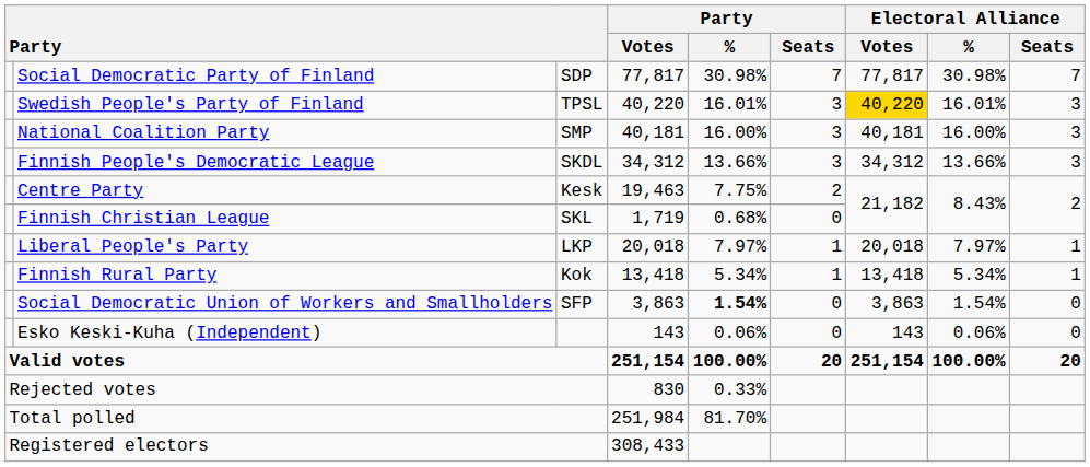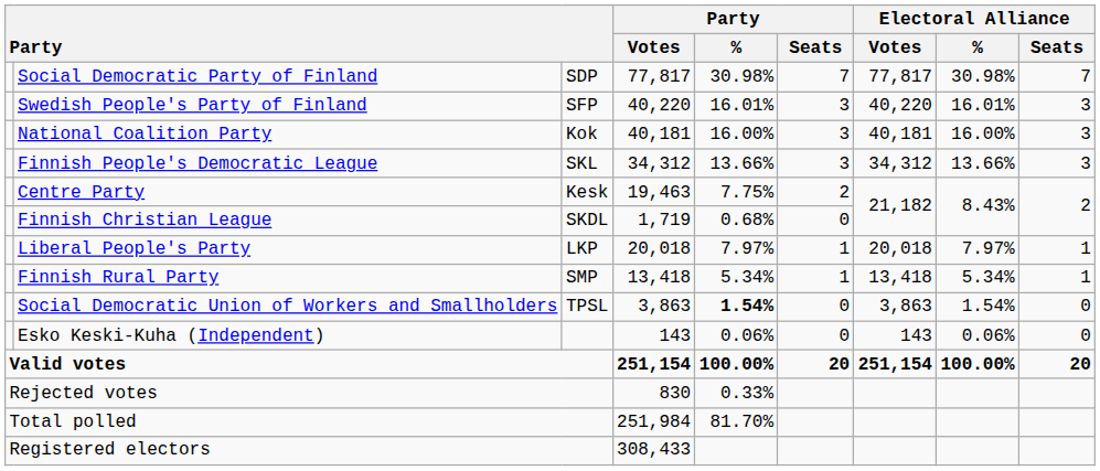 <table class="wikitable" border="1" style="text-align:right;">
 <tr>
 <th style="text-align:left;" valign=bottom rowspan=2 colspan=3>Party</th>
 <th colspan=3>Party</th>
 <th colspan=3>Electoral Alliance</th>
 </tr>
 <tr>
 <th align=center valign=bottom width="50">Votes</th>
 <th align=center valign=bottom width="50">%</th>
 <th align=center valign=bottom width="50">Seats</th>
 <th align=center valign=bottom width="50">Votes</th>
 <th align=center valign=bottom width="50">%</th>
 <th align=center valign=bottom width="50">Seats</th>
 </tr>
 <tr>
 <td></td>
 <td align=left style="white-space: nowrap;"><a href='#'>Social Democratic Party of Finland</a></td>
 <td align=left>SDP</td>
 <td>77,817</td>
 <td>30.98%</td>
 <td>7</td>
 <td>77,817</td>
 <td>30.98%</td>
 <td>7</td>
 </tr>
 <tr>
 <td></td>
 <td align=left><a href='#'>Swedish People's Party of Finland</a></td>
-<td align=left>TPSL</td>
+<td align=left>SFP</td>
 <td>40,220</td>
 <td>16.01%</td>
 <td>3</td>
-<td style="background: gold;">40,220</td>
+<td>40,220</td>
 <td>16.01%</td>
 <td>3</td>
 </tr>
 <tr>
 <td></td>
 <td align=left><a href='#'>National Coalition Party</a></td>
-<td align=left>SMP</td>
+<td align=left>Kok</td>
 <td>40,181</td>
 <td>16.00%</td>
 <td>3</td>
 <td>40,181</td>
 <td>16.00%</td>
 <td>3</td>
 </tr>
 <tr>
 <td></td>
 <td align=left><a href='#'>Finnish People's Democratic League</a></td>
-<td align=left>SKDL</td>
+<td align=left>SKL</td>
 <td>34,312</td>
 <td>13.66%</td>
 <td>3</td>
 <td>34,312</td>
 <td>13.66%</td>
 <td>3</td>
 </tr>
 <tr>
 <td></td>
 <td align=left><a href='#'>Centre Party</a></td>
 <td align=left>Kesk</td>
 <td>19,463</td>
 <td>7.75%</td>
 <td>2</td>
 <td rowspan=2>21,182</td>
 <td rowspan=2>8.43%</td>
 <td rowspan=2>2</td>
 </tr>
 <tr>
 <td></td>
 <td align=left><a href='#'>Finnish Christian League</a></td>
-<td align=left>SKL</td>
+<td align=left>SKDL</td>
 <td>1,719</td>
 <td>0.68%</td>
 <td>0</td>
 </tr>
 <tr>
 <td></td>
 <td align=left><a href='#'>Liberal People's Party</a></td>
 <td align=left>LKP</td>
 <td>20,018</td>
 <td>7.97%</td>
 <td>1</td>
 <td>20,018</td>
 <td>7.97%</td>
 <td>1</td>
 </tr>
 <tr>
 <td></td>
 <td align=left><a href='#'>Finnish Rural Party</a></td>
-<td align=left>Kok</td>
+<td align=left>SMP</td>
 <td>13,418</td>
 <td>5.34%</td>
 <td>1</td>
 <td>13,418</td>
 <td>5.34%</td>
 <td>1</td>
 </tr>
 <tr>
 <td></td>
 <td align=left><a href='#'>Social Democratic Union of Workers and Smallholders</a></td>
-<td align=left>SFP</td>
+<td align=left>TPSL</td>
 <td>3,863</td>
 <td><strong>1.54%</strong></td>
 <td>0</td>
 <td>3,863</td>
 <td>1.54%</td>
 <td>0</td>
 </tr>
 <tr>
 <td></td>
 <td align=left>Esko Keski-Kuha (<a href='#'>Independent</a>)</td>
 <td align=left></td>
 <td>143</td>
 <td>0.06%</td>
 <td>0</td>
 <td>143</td>
 <td>0.06%</td>
 <td>0</td>
 </tr>
 <tr style="font-weight:bold">
 <td align=left colspan=3>Valid votes</td>
 <td>251,154</td>
 <td>100.00%</td>
 <td>20</td>
 <td>251,154</td>
 <td>100.00%</td>
 <td>20</td>
 </tr>
 <tr>
 <td align=left colspan=3>Rejected votes</td>
 <td>830</td>
 <td>0.33%</td>
 <td></td>
 <td></td>
 <td></td>
 <td></td>
 </tr>
 <tr>
 <td align=left colspan=3>Total polled</td>
 <td>251,984</td>
 <td>81.70%</td>
 <td></td>
 <td></td>
 <td></td>
 <td></td>
 </tr>
 <tr>
 <td align=left colspan=3>Registered electors</td>
 <td>308,433</td>
 <td></td>
 <td></td>
 <td></td>
 <td></td>
 <td></td>
 </tr>
 </table>
